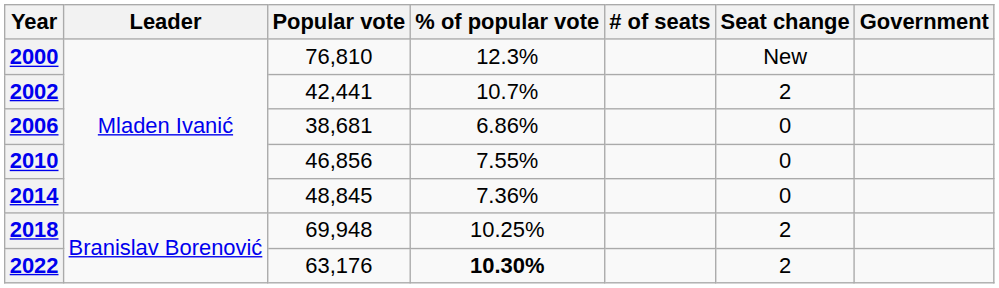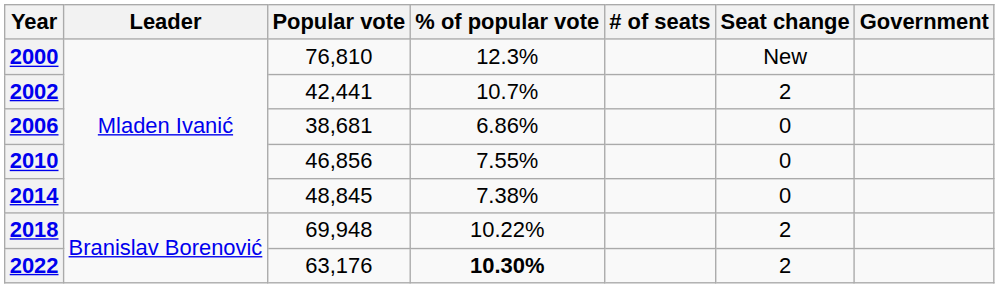 <table class="wikitable" style="text-align:center">
 <tr>
 <th>Year</th>
 <th>Leader</th>
 <th>Popular vote</th>
 <th>% of popular vote</th>
 <th># of seats</th>
 <th>Seat change</th>
 <th>Government</th>
 </tr>
 <tr>
 <th><a href='#'>2000</a></th>
 <td rowspan=5><a href='#'>Mladen Ivanić</a></td>
 <td>76,810</td>
 <td>12.3%</td>
 <td></td>
 <td>New</td>
 <td></td>
 </tr>
 <tr>
 <th><a href='#'>2002</a></th>
 <td>42,441</td>
 <td>10.7%</td>
 <td></td>
 <td> 2</td>
 <td></td>
 </tr>
 <tr>
 <th><a href='#'>2006</a></th>
 <td>38,681</td>
 <td>6.86%</td>
 <td></td>
 <td> 0</td>
 <td></td>
 </tr>
 <tr>
 <th><a href='#'>2010</a></th>
 <td>46,856</td>
 <td>7.55%</td>
 <td></td>
 <td> 0</td>
 <td></td>
 </tr>
 <tr>
 <th><a href='#'>2014</a></th>
 <td>48,845</td>
-<td>7.36%</td>
+<td>7.38%</td>
 <td></td>
 <td> 0</td>
 <td></td>
 </tr>
 <tr>
 <th><a href='#'>2018</a></th>
 <td rowspan=2><a href='#'>Branislav Borenović</a></td>
 <td>69,948</td>
-<td>10.25%</td>
+<td>10.22%</td>
 <td></td>
 <td> 2</td>
 <td></td>
 </tr>
 <tr>
 <th><a href='#'>2022</a></th>
 <td>63,176</td>
 <td><strong>10.30%</strong></td>
 <td></td>
 <td> 2</td>
 <td></td>
 </tr>
 </table>
